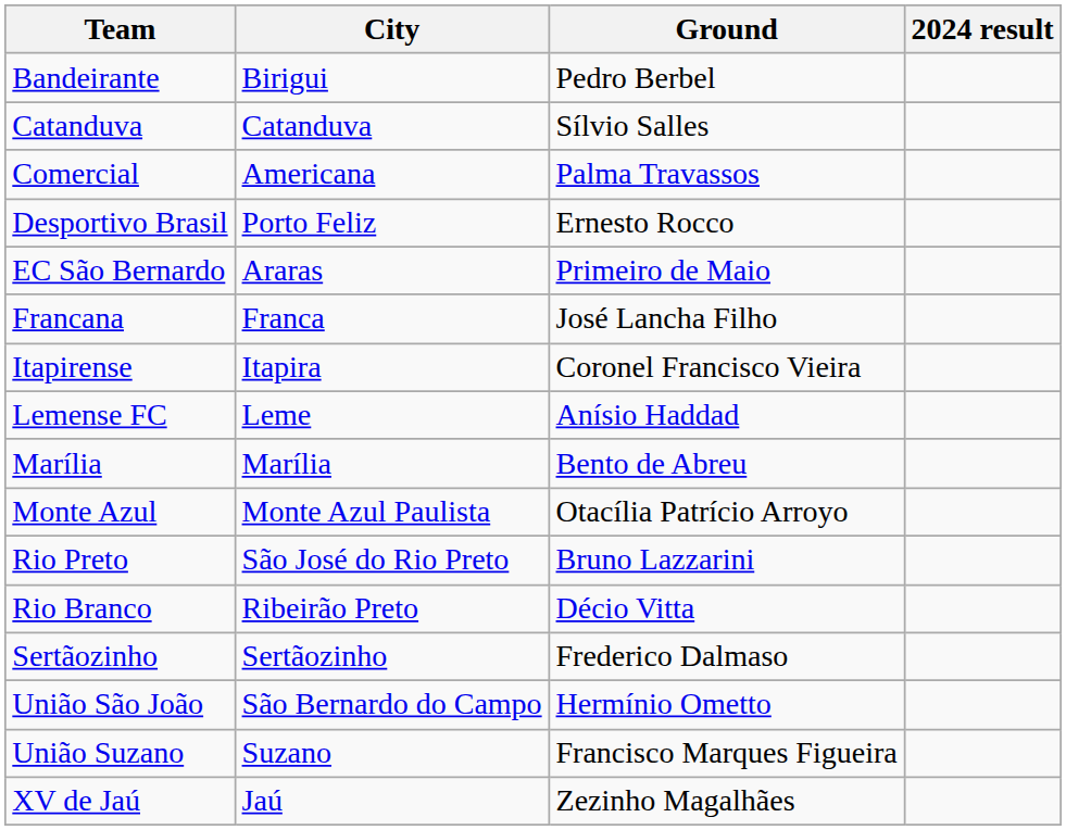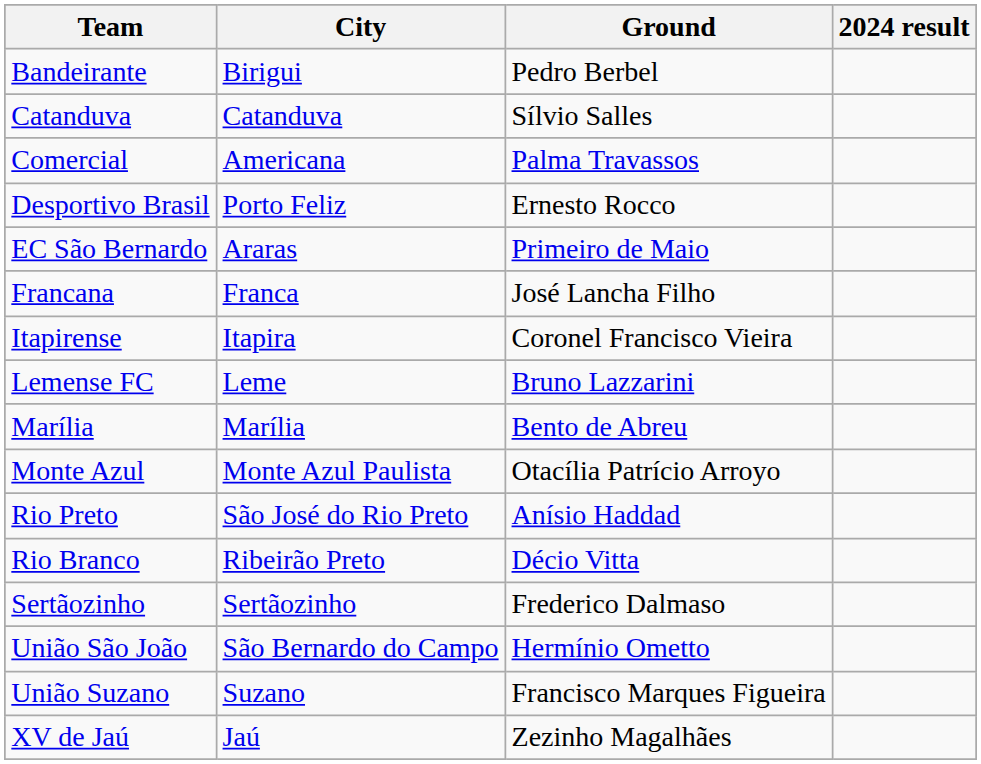 <table class="wikitable sortable">
 <tr>
 <th>Team</th>
 <th>City</th>
 <th>Ground</th>
 <th>2024 result</th>
 </tr>
 <tr>
 <td><a href='#'>Bandeirante</a></td>
 <td><a href='#'>Birigui</a></td>
 <td>Pedro Berbel</td>
 <td></td>
 </tr>
 <tr>
 <td><a href='#'>Catanduva</a></td>
 <td><a href='#'>Catanduva</a></td>
 <td>Sílvio Salles</td>
 <td></td>
 </tr>
 <tr>
 <td><a href='#'>Comercial</a></td>
 <td><a href='#'>Americana</a></td>
 <td><a href='#'>Palma Travassos</a></td>
 <td></td>
 </tr>
 <tr>
 <td><a href='#'>Desportivo Brasil</a></td>
 <td><a href='#'>Porto Feliz</a></td>
 <td>Ernesto Rocco</td>
 <td></td>
 </tr>
 <tr>
 <td><a href='#'>EC São Bernardo</a></td>
 <td><a href='#'>Araras</a></td>
 <td><a href='#'>Primeiro de Maio</a></td>
 <td></td>
 </tr>
 <tr>
 <td><a href='#'>Francana</a></td>
 <td><a href='#'>Franca</a></td>
 <td>José Lancha Filho</td>
 <td></td>
 </tr>
 <tr>
 <td><a href='#'>Itapirense</a></td>
 <td><a href='#'>Itapira</a></td>
 <td>Coronel Francisco Vieira</td>
 <td></td>
 </tr>
 <tr>
 <td><a href='#'>Lemense FC</a></td>
 <td><a href='#'>Leme</a></td>
-<td><a href='#'>Anísio Haddad</a></td>
+<td><a href='#'>Bruno Lazzarini</a></td>
 <td></td>
 </tr>
 <tr>
 <td><a href='#'>Marília</a></td>
 <td><a href='#'>Marília</a></td>
 <td><a href='#'>Bento de Abreu</a></td>
 <td></td>
 </tr>
 <tr>
 <td><a href='#'>Monte Azul</a></td>
 <td><a href='#'>Monte Azul Paulista</a></td>
 <td>Otacília Patrício Arroyo</td>
 <td></td>
 </tr>
 <tr>
 <td><a href='#'>Rio Preto</a></td>
 <td><a href='#'>São José do Rio Preto</a></td>
-<td><a href='#'>Bruno Lazzarini</a></td>
+<td><a href='#'>Anísio Haddad</a></td>
 <td></td>
 </tr>
 <tr>
 <td><a href='#'>Rio Branco</a></td>
 <td><a href='#'>Ribeirão Preto</a></td>
 <td><a href='#'>Décio Vitta</a></td>
 <td></td>
 </tr>
 <tr>
 <td><a href='#'>Sertãozinho</a></td>
 <td><a href='#'>Sertãozinho</a></td>
 <td>Frederico Dalmaso</td>
 <td></td>
 </tr>
 <tr>
 <td><a href='#'>União São João</a></td>
 <td><a href='#'>São Bernardo do Campo</a></td>
 <td><a href='#'>Hermínio Ometto</a></td>
 <td></td>
 </tr>
 <tr>
 <td><a href='#'>União Suzano</a></td>
 <td><a href='#'>Suzano</a></td>
 <td>Francisco Marques Figueira</td>
 <td></td>
 </tr>
 <tr>
 <td><a href='#'>XV de Jaú</a></td>
 <td><a href='#'>Jaú</a></td>
 <td>Zezinho Magalhães</td>
 <td></td>
 </tr>
 </table>
